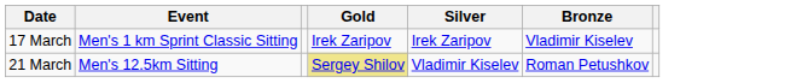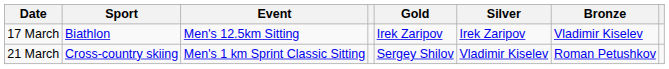 <table class="wikitable">
 <tr>
 <th>Date</th>
+<th>Sport</th>
 <th>Event</th>
 <th></th>
 <th>Gold</th>
 <th>Silver</th>
 <th>Bronze</th>
 <th></th>
 </tr>
 <tr>
 <td>17 March</td>
-<td><a href='#'>Men's 1 km Sprint Classic Sitting</a></td>
+<td><a href='#'>Biathlon</a></td>
+<td><a href='#'>Men's 12.5km Sitting</a></td>
 <td></td>
 <td><a href='#'>Irek Zaripov</a></td>
 <td><a href='#'>Irek Zaripov</a></td>
 <td><a href='#'>Vladimir Kiselev</a></td>
 <td align=center></td>
 </tr>
 <tr>
 <td>21 March</td>
-<td><a href='#'>Men's 12.5km Sitting</a></td>
+<td><a href='#'>Cross-country skiing</a></td>
+<td><a href='#'>Men's 1 km Sprint Classic Sitting</a></td>
 <td></td>
-<td style="background: khaki;"><a href='#'>Sergey Shilov</a></td>
+<td><a href='#'>Sergey Shilov</a></td>
 <td><a href='#'>Vladimir Kiselev</a></td>
 <td><a href='#'>Roman Petushkov</a></td>
 <td align=center></td>
 </tr>
 </table>
